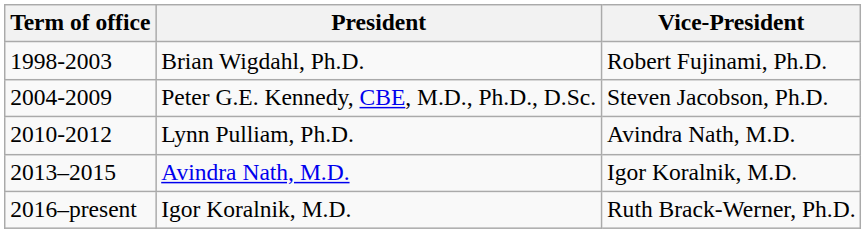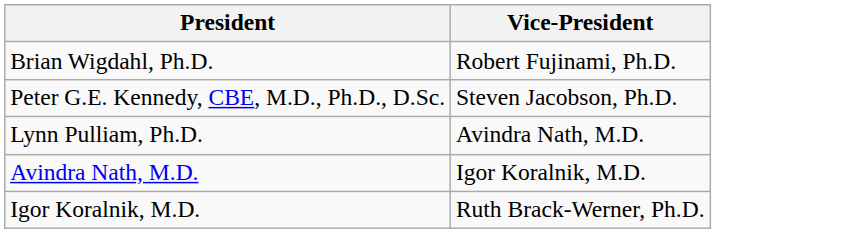 <table class="wikitable">
 <tr>
-<th>Term of office</th>
 <th>President</th>
 <th>Vice-President</th>
 </tr>
 <tr>
-<td>1998-2003</td>
 <td>Brian Wigdahl, Ph.D.</td>
 <td>Robert Fujinami, Ph.D.</td>
 </tr>
 <tr>
-<td>2004-2009</td>
 <td>Peter G.E. Kennedy, <a href='#'>CBE</a>, M.D., Ph.D., D.Sc.</td>
 <td>Steven Jacobson, Ph.D.</td>
 </tr>
 <tr>
-<td>2010-2012</td>
 <td>Lynn Pulliam, Ph.D.</td>
 <td>Avindra Nath, M.D.</td>
 </tr>
 <tr>
-<td>2013–2015</td>
 <td><a href='#'>Avindra Nath, M.D.</a></td>
 <td>Igor Koralnik, M.D.</td>
 </tr>
 <tr>
-<td>2016–present</td>
 <td>Igor Koralnik, M.D.</td>
 <td>Ruth Brack-Werner, Ph.D.</td>
 </tr>
 </table>
